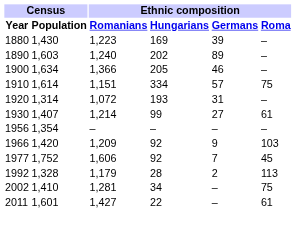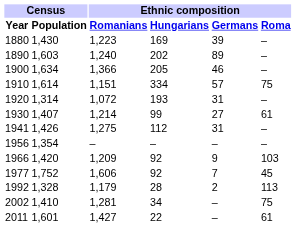 <table class="toccolours">
 <tr>
 <th align="center" colspan="2" style="background:#ccccff;">Census</th>
 <th align="center" colspan="4" style="background:#ccccff;">Ethnic composition</th>
 </tr>
 <tr>
 <th>Year</th>
 <th>Population</th>
 <th><a href='#'>Romanians</a></th>
 <th><a href='#'>Hungarians</a></th>
 <th><a href='#'>Germans</a></th>
 <th><a href='#'>Roma</a></th>
 </tr>
 <tr>
 <td>1880</td>
 <td>1,430</td>
 <td>1,223</td>
 <td>169</td>
 <td>39</td>
 <td>–</td>
 </tr>
 <tr>
 <td>1890</td>
 <td>1,603</td>
 <td>1,240</td>
 <td>202</td>
 <td>89</td>
 <td>–</td>
 </tr>
 <tr>
 <td>1900</td>
 <td>1,634</td>
 <td>1,366</td>
 <td>205</td>
 <td>46</td>
 <td>–</td>
 </tr>
 <tr>
 <td>1910</td>
 <td>1,614</td>
 <td>1,151</td>
 <td>334</td>
 <td>57</td>
 <td>75</td>
 </tr>
 <tr>
 <td>1920</td>
 <td>1,314</td>
 <td>1,072</td>
 <td>193</td>
 <td>31</td>
 <td>–</td>
 </tr>
 <tr>
 <td>1930</td>
 <td>1,407</td>
 <td>1,214</td>
 <td>99</td>
 <td>27</td>
 <td>61</td>
 </tr>
 <tr>
+<td>1941</td>
+<td>1,426</td>
+<td>1,275</td>
+<td>112</td>
+<td>31</td>
+<td>–</td>
+</tr>
+<tr>
 <td>1956</td>
 <td>1,354</td>
 <td>–</td>
 <td>–</td>
 <td>–</td>
 <td>–</td>
 </tr>
 <tr>
 <td>1966</td>
 <td>1,420</td>
 <td>1,209</td>
 <td>92</td>
 <td>9</td>
 <td>103</td>
 </tr>
 <tr>
 <td>1977</td>
 <td>1,752</td>
 <td>1,606</td>
 <td>92</td>
 <td>7</td>
 <td>45</td>
 </tr>
 <tr>
 <td>1992</td>
 <td>1,328</td>
 <td>1,179</td>
 <td>28</td>
 <td>2</td>
 <td>113</td>
 </tr>
 <tr>
 <td>2002</td>
 <td>1,410</td>
 <td>1,281</td>
 <td>34</td>
 <td>–</td>
 <td>75</td>
 </tr>
 <tr>
 <td>2011</td>
 <td>1,601</td>
 <td>1,427</td>
 <td>22</td>
 <td>–</td>
 <td>61</td>
 </tr>
 </table>
